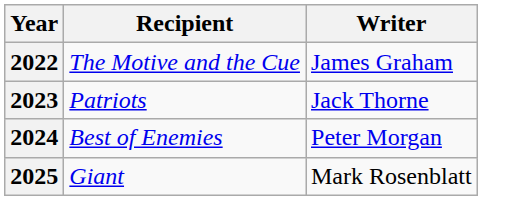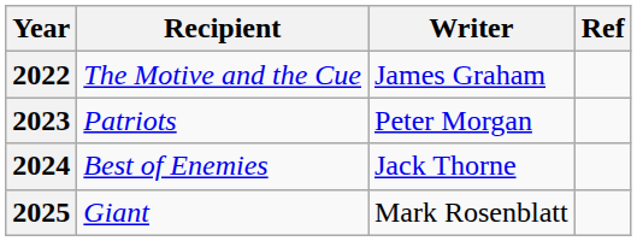 <table class="wikitable">
 <tr>
 <th>Year</th>
 <th>Recipient</th>
 <th>Writer</th>
+<th>Ref</th>
 </tr>
 <tr>
 <th>2022</th>
 <td><em><a href='#'>The Motive and the Cue</a></em></td>
 <td><a href='#'>James Graham</a></td>
+<td></td>
 </tr>
 <tr>
 <th>2023</th>
 <td><em><a href='#'>Patriots</a></em></td>
-<td><a href='#'>Jack Thorne</a></td>
+<td><a href='#'>Peter Morgan</a></td>
+<td></td>
 </tr>
 <tr>
 <th>2024</th>
 <td><em><a href='#'>Best of Enemies</a></em></td>
-<td><a href='#'>Peter Morgan</a></td>
+<td><a href='#'>Jack Thorne</a></td>
+<td></td>
 </tr>
 <tr>
 <th>2025</th>
 <td><em><a href='#'>Giant</a></em></td>
 <td>Mark Rosenblatt</td>
+<td></td>
 </tr>
 </table>
